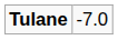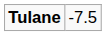 <table class="wikitable" style="border: none;">
 <tr align="center">
 </tr>
 <tr align="center">
 <td><strong>Tulane</strong></td>
-<td>-7.0</td>
+<td>-7.5</td>
 </tr>
 </table>
